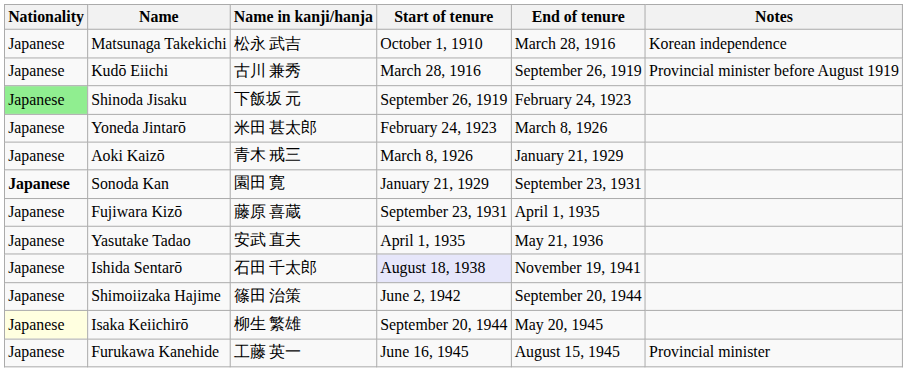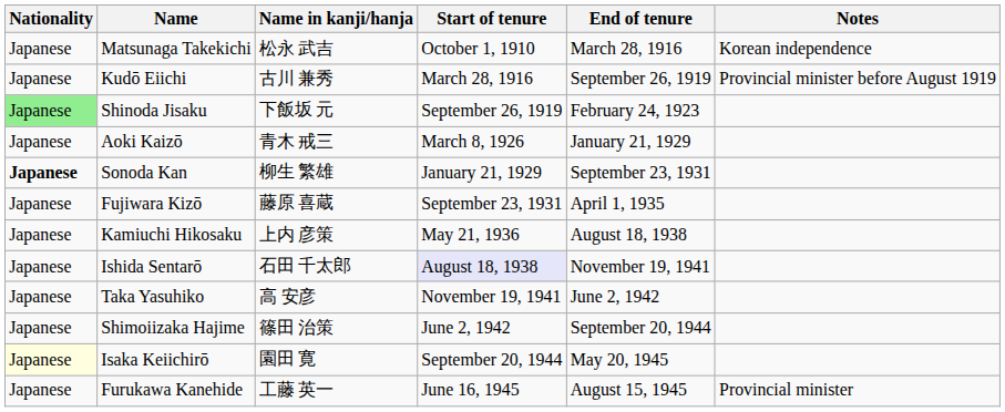 <table class="wikitable">
 <tr>
 <th>Nationality</th>
 <th>Name</th>
 <th>Name in kanji/hanja</th>
 <th>Start of tenure</th>
 <th>End of tenure</th>
 <th>Notes</th>
 </tr>
 <tr>
 <td><span>Japanese</span></td>
 <td>Matsunaga Takekichi</td>
 <td>松永 武吉</td>
 <td>October 1, 1910</td>
 <td>March 28, 1916</td>
 <td>Korean independence</td>
 </tr>
 <tr>
 <td><span>Japanese</span></td>
 <td>Kudō Eiichi</td>
 <td>古川 兼秀</td>
 <td>March 28, 1916</td>
 <td>September 26, 1919</td>
 <td>Provincial minister before August 1919</td>
 </tr>
 <tr>
 <td style="background: lightgreen;"><span>Japanese</span></td>
 <td>Shinoda Jisaku</td>
 <td>下飯坂 元</td>
 <td>September 26, 1919</td>
 <td>February 24, 1923</td>
 <td></td>
 </tr>
 <tr>
 <td><span>Japanese</span></td>
-<td>Yoneda Jintarō</td>
-<td>米田 甚太郎</td>
-<td>February 24, 1923</td>
-<td>March 8, 1926</td>
-<td></td>
-</tr>
-<tr>
-<td><span>Japanese</span></td>
 <td>Aoki Kaizō</td>
 <td>青木 戒三</td>
 <td>March 8, 1926</td>
 <td>January 21, 1929</td>
 <td></td>
 </tr>
 <tr>
 <td><strong><span>Japanese</span></strong></td>
 <td>Sonoda Kan</td>
-<td>園田 寛</td>
+<td>柳生 繁雄</td>
 <td>January 21, 1929</td>
 <td>September 23, 1931</td>
 <td></td>
 </tr>
 <tr>
 <td><span>Japanese</span></td>
 <td>Fujiwara Kizō</td>
 <td>藤原 喜蔵</td>
 <td>September 23, 1931</td>
 <td>April 1, 1935</td>
 <td></td>
 </tr>
 <tr>
 <td><span>Japanese</span></td>
-<td>Yasutake Tadao</td>
-<td>安武 直夫</td>
-<td>April 1, 1935</td>
+<td>Kamiuchi Hikosaku</td>
+<td>上内 彦策</td>
 <td>May 21, 1936</td>
+<td>August 18, 1938</td>
 <td></td>
 </tr>
 <tr>
 <td><span>Japanese</span></td>
 <td>Ishida Sentarō</td>
 <td>石田 千太郎</td>
 <td style="background: lavender;">August 18, 1938</td>
 <td>November 19, 1941</td>
+<td></td>
+</tr>
+<tr>
+<td><span>Japanese</span></td>
+<td>Taka Yasuhiko</td>
+<td>高 安彦</td>
+<td>November 19, 1941</td>
+<td>June 2, 1942</td>
 <td></td>
 </tr>
 <tr>
 <td><span>Japanese</span></td>
 <td>Shimoiizaka Hajime</td>
 <td>篠田 治策</td>
 <td>June 2, 1942</td>
 <td>September 20, 1944</td>
 <td></td>
 </tr>
 <tr>
 <td style="background: lightyellow;"><span>Japanese</span></td>
 <td>Isaka Keiichirō</td>
-<td>柳生 繁雄</td>
+<td>園田 寛</td>
 <td>September 20, 1944</td>
 <td>May 20, 1945</td>
 <td></td>
 </tr>
 <tr>
 <td><span>Japanese</span></td>
 <td>Furukawa Kanehide</td>
 <td>工藤 英一</td>
 <td>June 16, 1945</td>
 <td>August 15, 1945</td>
 <td>Provincial minister</td>
 </tr>
 </table>
